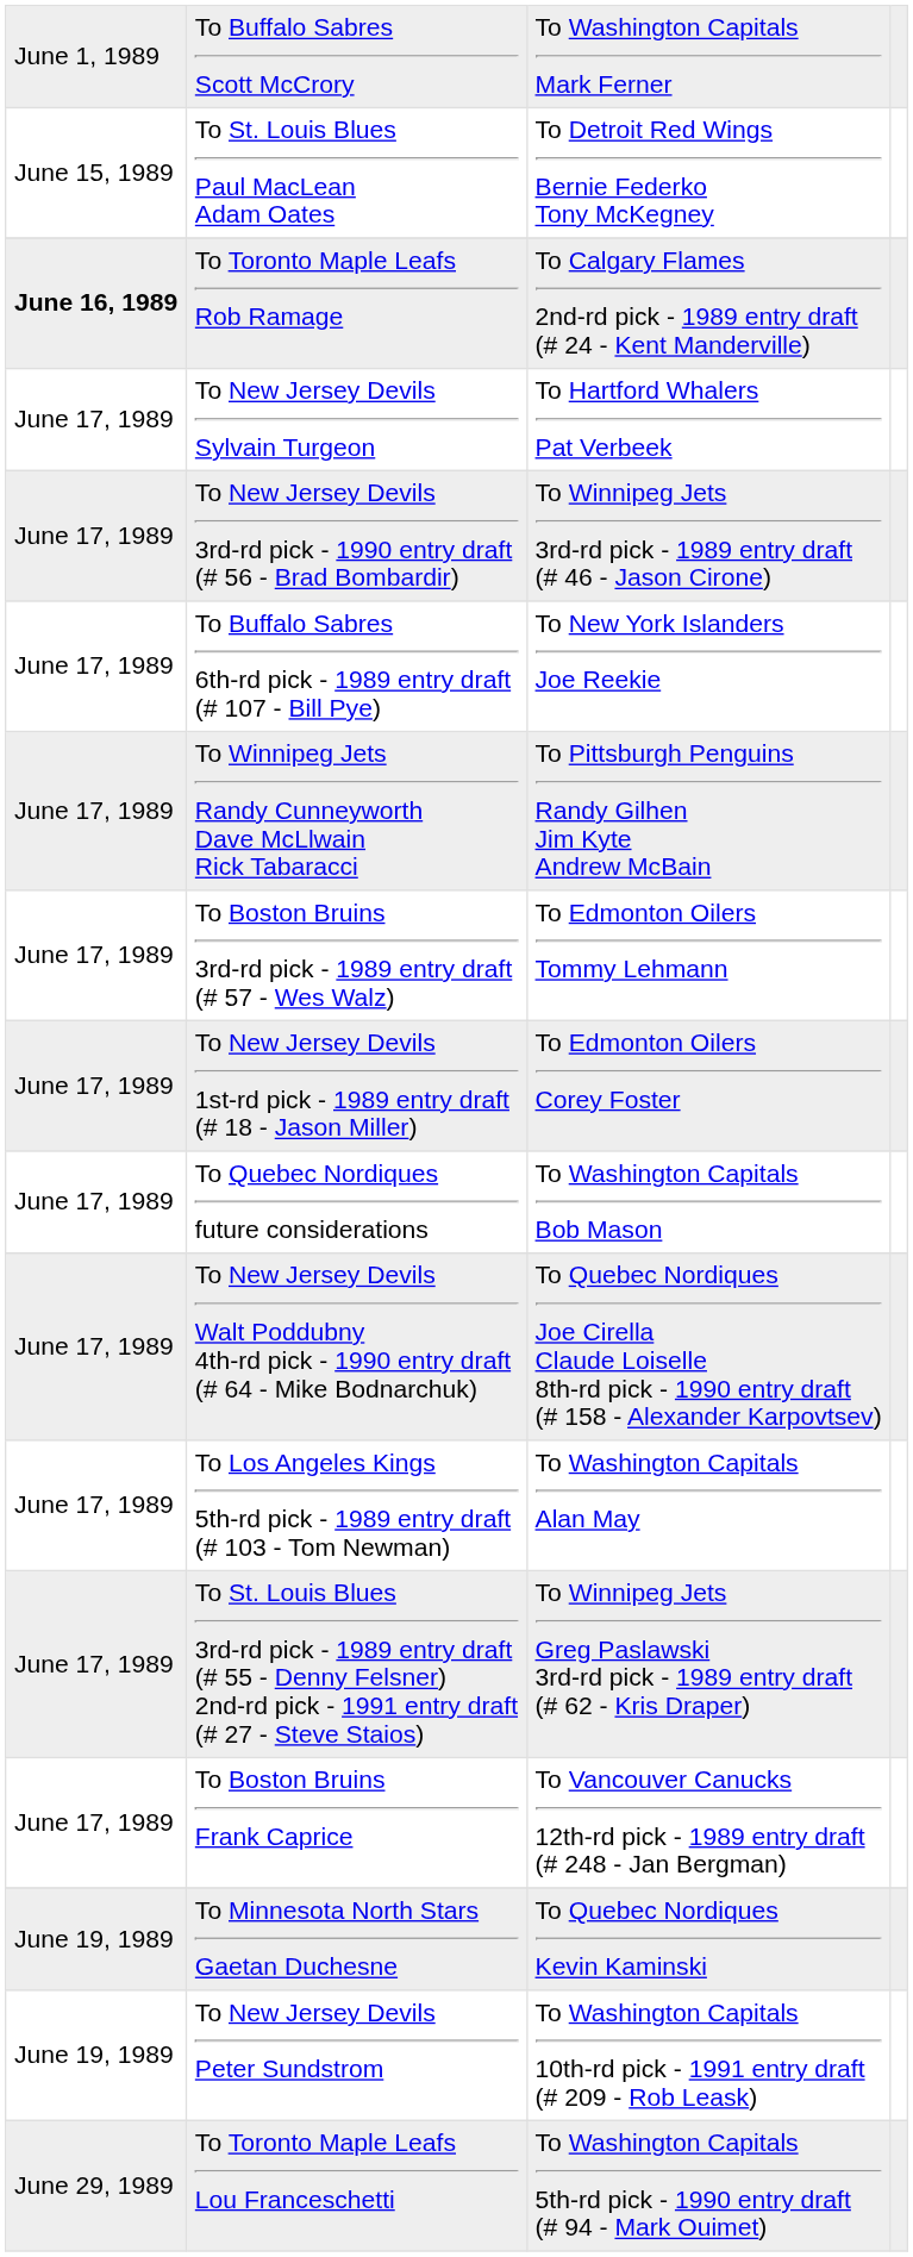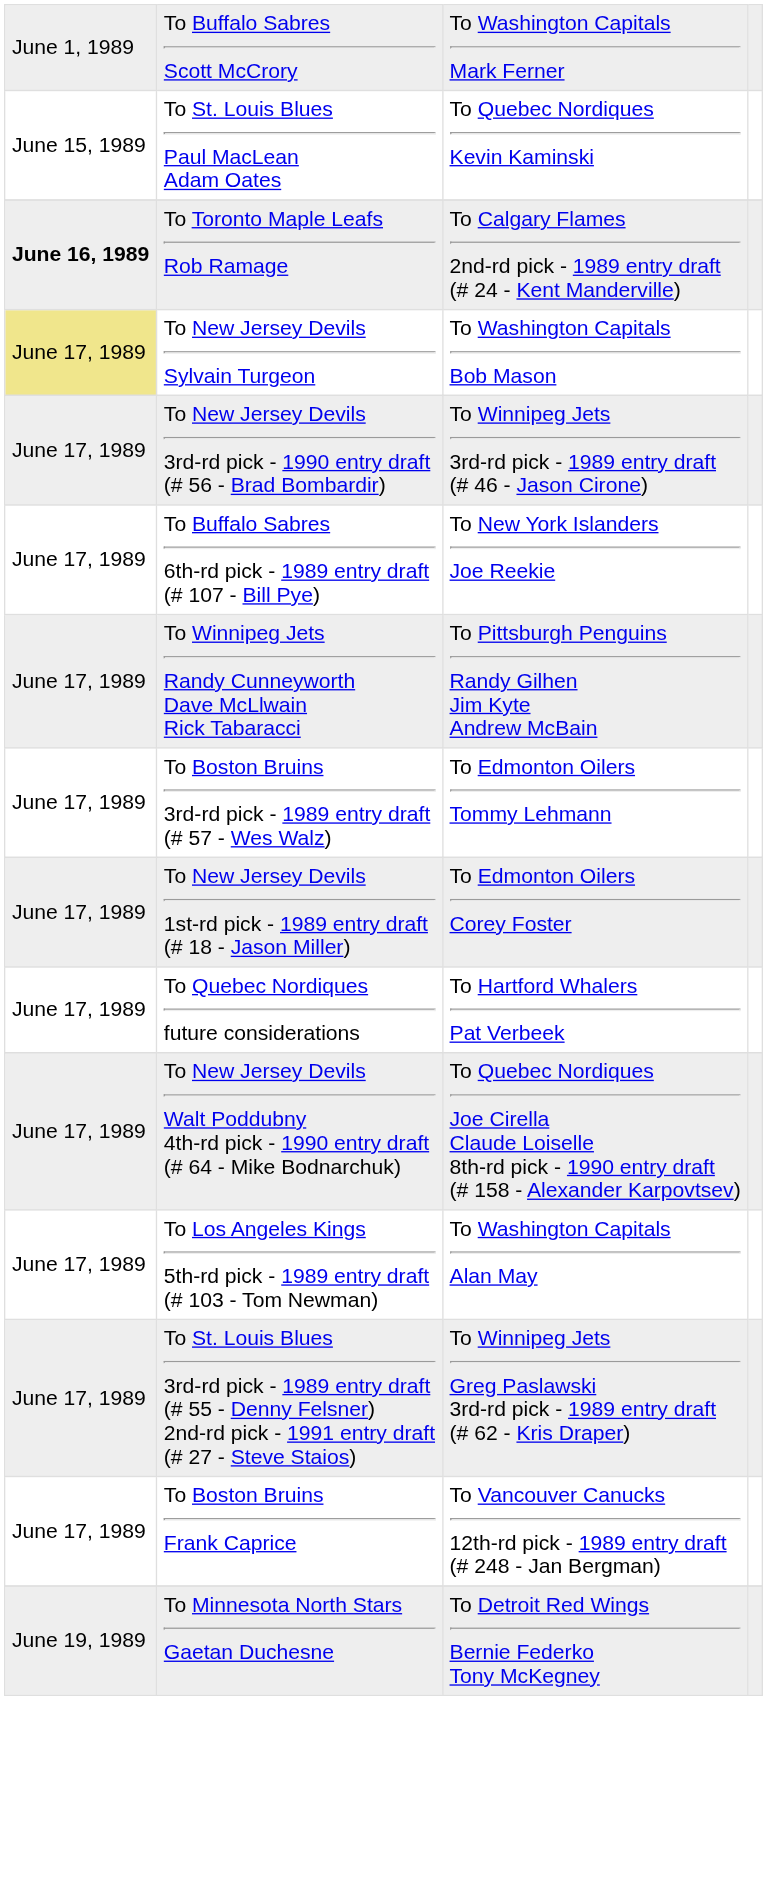 <table border=1 style="border-collapse:collapse" bordercolor="#DFDFDF"  cellpadding="5">
 <tr bgcolor="#eeeeee">
 <td>June 1, 1989</td>
 <td valign="top">To <a href='#'>Buffalo Sabres</a><hr><a href='#'>Scott McCrory</a></td>
 <td valign="top">To <a href='#'>Washington Capitals</a><hr><a href='#'>Mark Ferner</a></td>
 <td></td>
 </tr>
 <tr>
 <td>June 15, 1989</td>
 <td valign="top">To <a href='#'>St. Louis Blues</a><hr><a href='#'>Paul MacLean</a><br><a href='#'>Adam Oates</a></td>
-<td valign="top">To <a href='#'>Detroit Red Wings</a><hr><a href='#'>Bernie Federko</a><br><a href='#'>Tony McKegney</a></td>
+<td valign="top">To <a href='#'>Quebec Nordiques</a><hr><a href='#'>Kevin Kaminski</a></td>
 <td></td>
 </tr>
 <tr>
 </tr>
 <tr bgcolor="#eeeeee">
 <td><strong>June 16, 1989</strong></td>
 <td valign="top">To <a href='#'>Toronto Maple Leafs</a><hr><a href='#'>Rob Ramage</a></td>
 <td valign="top">To <a href='#'>Calgary Flames</a><hr>2nd-rd pick - <a href='#'>1989 entry draft</a><br>(# 24 - <a href='#'>Kent Manderville</a>)</td>
 <td></td>
 </tr>
 <tr>
-<td>June 17, 1989</td>
+<td style="background: khaki;">June 17, 1989</td>
 <td valign="top">To <a href='#'>New Jersey Devils</a><hr><a href='#'>Sylvain Turgeon</a></td>
-<td valign="top">To <a href='#'>Hartford Whalers</a><hr><a href='#'>Pat Verbeek</a></td>
+<td valign="top">To <a href='#'>Washington Capitals</a><hr><a href='#'>Bob Mason</a></td>
 <td></td>
 </tr>
 <tr>
 </tr>
 <tr bgcolor="#eeeeee">
 <td>June 17, 1989</td>
 <td valign="top">To <a href='#'>New Jersey Devils</a><hr>3rd-rd pick - <a href='#'>1990 entry draft</a><br>(# 56 - <a href='#'>Brad Bombardir</a>)</td>
 <td valign="top">To <a href='#'>Winnipeg Jets</a><hr>3rd-rd pick - <a href='#'>1989 entry draft</a><br>(# 46 - <a href='#'>Jason Cirone</a>)</td>
 <td></td>
 </tr>
 <tr>
 <td>June 17, 1989</td>
 <td valign="top">To <a href='#'>Buffalo Sabres</a><hr>6th-rd pick - <a href='#'>1989 entry draft</a><br>(# 107 - <a href='#'>Bill Pye</a>)</td>
 <td valign="top">To <a href='#'>New York Islanders</a><hr><a href='#'>Joe Reekie</a></td>
 <td></td>
 </tr>
 <tr bgcolor="#eeeeee">
 <td>June 17, 1989</td>
 <td valign="top">To <a href='#'>Winnipeg Jets</a><hr><a href='#'>Randy Cunneyworth</a><br><a href='#'>Dave McLlwain</a><br><a href='#'>Rick Tabaracci</a></td>
 <td valign="top">To <a href='#'>Pittsburgh Penguins</a><hr><a href='#'>Randy Gilhen</a><br><a href='#'>Jim Kyte</a><br><a href='#'>Andrew McBain</a></td>
 <td></td>
 </tr>
 <tr>
 <td>June 17, 1989</td>
 <td valign="top">To <a href='#'>Boston Bruins</a><hr>3rd-rd pick - <a href='#'>1989 entry draft</a><br>(# 57 - <a href='#'>Wes Walz</a>)</td>
 <td valign="top">To <a href='#'>Edmonton Oilers</a><hr><a href='#'>Tommy Lehmann</a></td>
 <td></td>
 </tr>
 <tr>
 </tr>
 <tr bgcolor="#eeeeee">
 <td>June 17, 1989</td>
 <td valign="top">To <a href='#'>New Jersey Devils</a><hr>1st-rd pick - <a href='#'>1989 entry draft</a><br>(# 18 - <a href='#'>Jason Miller</a>)</td>
 <td valign="top">To <a href='#'>Edmonton Oilers</a><hr><a href='#'>Corey Foster</a></td>
 <td></td>
 </tr>
 <tr>
 <td>June 17, 1989</td>
 <td valign="top">To <a href='#'>Quebec Nordiques</a><hr>future considerations</td>
-<td valign="top">To <a href='#'>Washington Capitals</a><hr><a href='#'>Bob Mason</a></td>
+<td valign="top">To <a href='#'>Hartford Whalers</a><hr><a href='#'>Pat Verbeek</a></td>
 <td></td>
 </tr>
 <tr>
 </tr>
 <tr bgcolor="#eeeeee">
 <td>June 17, 1989</td>
 <td valign="top">To <a href='#'>New Jersey Devils</a><hr><a href='#'>Walt Poddubny</a><br>4th-rd pick - <a href='#'>1990 entry draft</a><br>(# 64 - Mike Bodnarchuk)</td>
 <td valign="top">To <a href='#'>Quebec Nordiques</a><hr><a href='#'>Joe Cirella</a><br><a href='#'>Claude Loiselle</a><br>8th-rd pick - <a href='#'>1990 entry draft</a><br>(# 158 - <a href='#'>Alexander Karpovtsev</a>)</td>
 <td></td>
 </tr>
 <tr>
 <td>June 17, 1989</td>
 <td valign="top">To <a href='#'>Los Angeles Kings</a><hr>5th-rd pick - <a href='#'>1989 entry draft</a><br>(# 103 - Tom Newman)</td>
 <td valign="top">To <a href='#'>Washington Capitals</a><hr><a href='#'>Alan May</a></td>
 <td></td>
 </tr>
 <tr bgcolor="#eeeeee">
 <td>June 17, 1989</td>
 <td valign="top">To <a href='#'>St. Louis Blues</a><hr>3rd-rd pick - <a href='#'>1989 entry draft</a><br>(# 55 - <a href='#'>Denny Felsner</a>)<br>2nd-rd pick - <a href='#'>1991 entry draft</a><br>(# 27 - <a href='#'>Steve Staios</a>)</td>
 <td valign="top">To <a href='#'>Winnipeg Jets</a><hr><a href='#'>Greg Paslawski</a><br>3rd-rd pick - <a href='#'>1989 entry draft</a><br>(# 62 - <a href='#'>Kris Draper</a>)</td>
 <td></td>
 </tr>
 <tr>
 <td>June 17, 1989</td>
 <td valign="top">To <a href='#'>Boston Bruins</a><hr><a href='#'>Frank Caprice</a></td>
 <td valign="top">To <a href='#'>Vancouver Canucks</a><hr>12th-rd pick - <a href='#'>1989 entry draft</a><br>(# 248 - Jan Bergman)</td>
 <td></td>
 </tr>
 <tr>
 </tr>
 <tr bgcolor="#eeeeee">
 <td>June 19, 1989</td>
 <td valign="top">To <a href='#'>Minnesota North Stars</a><hr><a href='#'>Gaetan Duchesne</a></td>
-<td valign="top">To <a href='#'>Quebec Nordiques</a><hr><a href='#'>Kevin Kaminski</a></td>
-<td></td>
-</tr>
-<tr>
-<td>June 19, 1989</td>
-<td valign="top">To <a href='#'>New Jersey Devils</a><hr><a href='#'>Peter Sundstrom</a></td>
-<td valign="top">To <a href='#'>Washington Capitals</a><hr>10th-rd pick - <a href='#'>1991 entry draft</a><br>(# 209 - <a href='#'>Rob Leask</a>)</td>
+<td valign="top">To <a href='#'>Detroit Red Wings</a><hr><a href='#'>Bernie Federko</a><br><a href='#'>Tony McKegney</a></td>
 <td></td>
 </tr>
 <tr>
 </tr>
-<tr bgcolor="#eeeeee">
-<td>June 29, 1989</td>
-<td valign="top">To <a href='#'>Toronto Maple Leafs</a><hr><a href='#'>Lou Franceschetti</a></td>
-<td valign="top">To <a href='#'>Washington Capitals</a><hr>5th-rd pick - <a href='#'>1990 entry draft</a><br>(# 94 - <a href='#'>Mark Ouimet</a>)</td>
-<td></td>
-</tr>
 </table>
